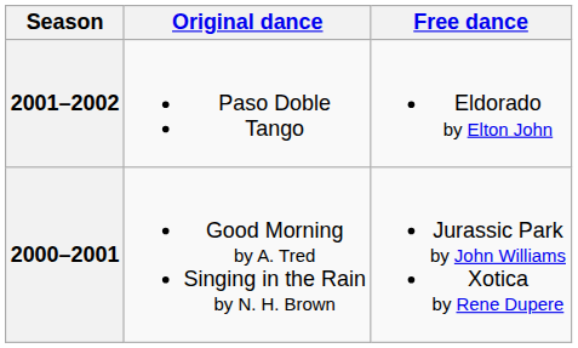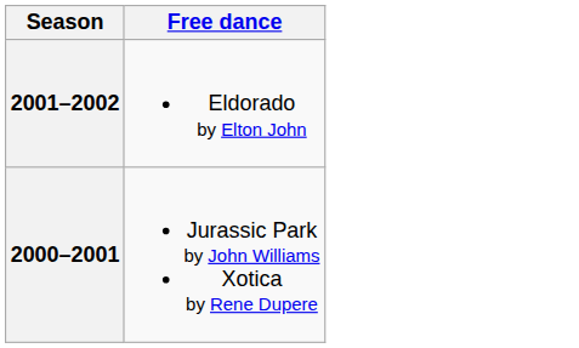 <table class="wikitable" style="text-align:center">
 <tr>
 <th>Season</th>
-<th><a href='#'>Original dance</a></th>
 <th><a href='#'>Free dance</a></th>
 </tr>
 <tr>
 <th>2001–2002 <br> </th>
-<td><br><ul><li>Paso Doble</li><li>Tango</li></ul></td>
 <td><br><ul><li>Eldorado <br><small> by <a href='#'>Elton John</a> </small></li></ul></td>
 </tr>
 <tr>
 <th>2000–2001 <br> </th>
-<td><br><ul><li>Good Morning <br><small> by A. Tred </small></li><li>Singing in the Rain <br><small> by N. H. Brown </small></li></ul></td>
 <td><br><ul><li>Jurassic Park <br><small> by <a href='#'>John Williams</a> </small></li><li>Xotica <br><small> by <a href='#'>Rene Dupere</a> </small></li></ul></td>
 </tr>
 </table>
